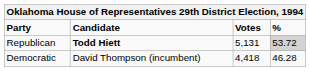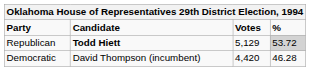 <table class="wikitable">
 <tr>
 <th colspan="4">Oklahoma House of Representatives 29th District Election, 1994</th>
 </tr>
 <tr>
 <td><strong>Party</strong></td>
 <td><strong>Candidate</strong></td>
 <td><strong>Votes</strong></td>
 <td><strong>%</strong></td>
 </tr>
 <tr>
 <td>Republican</td>
 <td><strong>Todd Hiett</strong></td>
-<td>5,131</td>
+<td>5,129</td>
 <td style="background: lightgrey;">53.72</td>
 </tr>
 <tr>
 <td>Democratic</td>
 <td>David Thompson (incumbent)</td>
-<td>4,418</td>
+<td>4,420</td>
 <td>46.28</td>
 </tr>
 </table>
